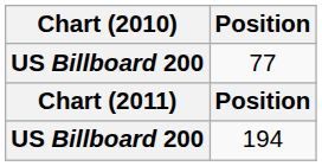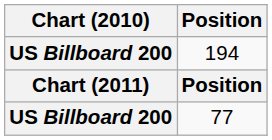 <table class="wikitable plainrowheaders" style="text-align:center">
 <tr>
 <th scope="col">Chart (2010)</th>
 <th scope="col">Position</th>
 </tr>
 <tr>
 <th scope="row">US <em>Billboard</em> 200</th>
-<td>77</td>
+<td>194</td>
 </tr>
 <tr>
 <th scope="col">Chart (2011)</th>
 <th scope="col">Position</th>
 </tr>
 <tr>
 <th scope="row">US <em>Billboard</em> 200</th>
-<td>194</td>
+<td>77</td>
 </tr>
 </table>
